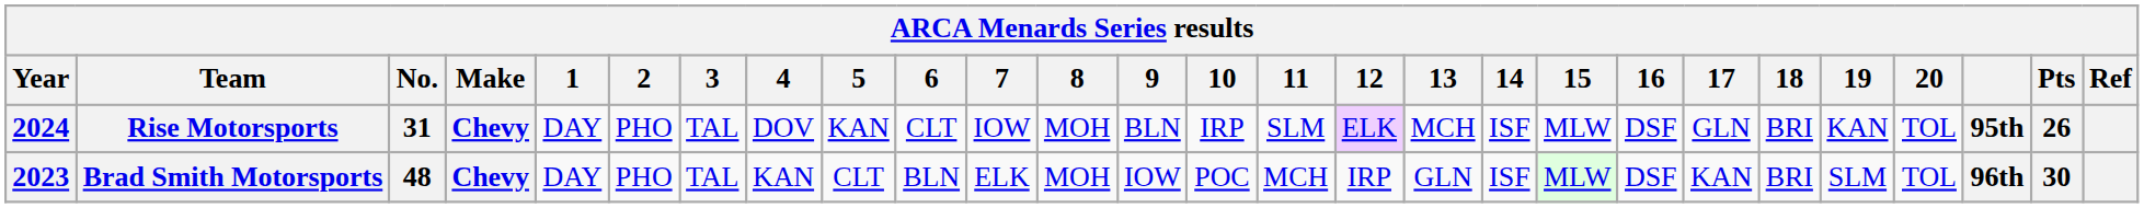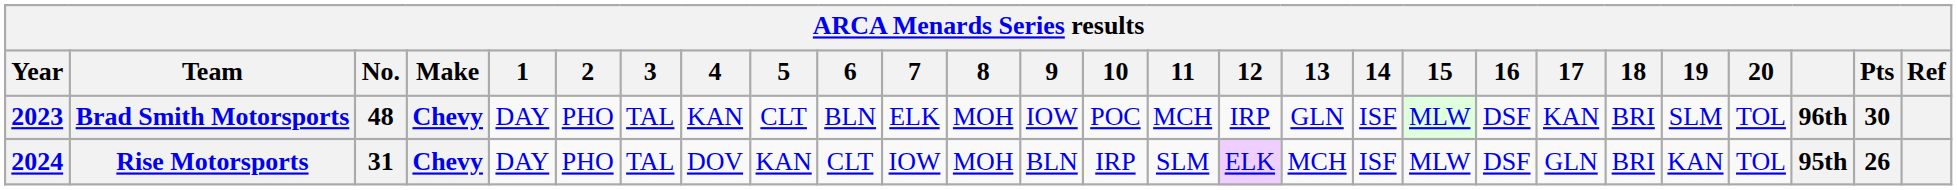 <table class="wikitable" style="text-align:center; font-size:75%">
 <tr>
 <th colspan=27><a href='#'>ARCA Menards Series</a> results</th>
 </tr>
 <tr>
 <th>Year</th>
 <th>Team</th>
 <th>No.</th>
 <th>Make</th>
 <th>1</th>
 <th>2</th>
 <th>3</th>
 <th>4</th>
 <th>5</th>
 <th>6</th>
 <th>7</th>
 <th>8</th>
 <th>9</th>
 <th>10</th>
 <th>11</th>
 <th>12</th>
 <th>13</th>
 <th>14</th>
 <th>15</th>
 <th>16</th>
 <th>17</th>
 <th>18</th>
 <th>19</th>
 <th>20</th>
 <th></th>
 <th>Pts</th>
 <th>Ref</th>
 </tr>
 <tr>
+<th><a href='#'>2023</a></th>
+<th><a href='#'>Brad Smith Motorsports</a></th>
+<th>48</th>
+<th><a href='#'>Chevy</a></th>
+<td><a href='#'>DAY</a></td>
+<td><a href='#'>PHO</a></td>
+<td><a href='#'>TAL</a></td>
+<td><a href='#'>KAN</a></td>
+<td><a href='#'>CLT</a></td>
+<td><a href='#'>BLN</a></td>
+<td><a href='#'>ELK</a></td>
+<td><a href='#'>MOH</a></td>
+<td><a href='#'>IOW</a></td>
+<td><a href='#'>POC</a></td>
+<td><a href='#'>MCH</a></td>
+<td><a href='#'>IRP</a></td>
+<td><a href='#'>GLN</a></td>
+<td><a href='#'>ISF</a></td>
+<td style="background:#DFFFDF;"><a href='#'>MLW</a><br></td>
+<td><a href='#'>DSF</a></td>
+<td><a href='#'>KAN</a></td>
+<td><a href='#'>BRI</a></td>
+<td><a href='#'>SLM</a></td>
+<td><a href='#'>TOL</a></td>
+<th>96th</th>
+<th>30</th>
+<th></th>
+</tr>
+<tr>
 <th><a href='#'>2024</a></th>
 <th><a href='#'>Rise Motorsports</a></th>
 <th>31</th>
 <th><a href='#'>Chevy</a></th>
 <td><a href='#'>DAY</a></td>
 <td><a href='#'>PHO</a></td>
 <td><a href='#'>TAL</a></td>
 <td><a href='#'>DOV</a></td>
 <td><a href='#'>KAN</a></td>
 <td><a href='#'>CLT</a></td>
 <td><a href='#'>IOW</a></td>
 <td><a href='#'>MOH</a></td>
 <td><a href='#'>BLN</a></td>
 <td><a href='#'>IRP</a></td>
 <td><a href='#'>SLM</a></td>
 <td style="background:#EFCFFF;"><a href='#'>ELK</a><br></td>
 <td><a href='#'>MCH</a></td>
 <td><a href='#'>ISF</a></td>
 <td><a href='#'>MLW</a></td>
 <td><a href='#'>DSF</a></td>
 <td><a href='#'>GLN</a></td>
 <td><a href='#'>BRI</a></td>
 <td><a href='#'>KAN</a></td>
 <td><a href='#'>TOL</a></td>
 <th>95th</th>
 <th>26</th>
 <th></th>
 </tr>
-<tr>
-<th><a href='#'>2023</a></th>
-<th><a href='#'>Brad Smith Motorsports</a></th>
-<th>48</th>
-<th><a href='#'>Chevy</a></th>
-<td><a href='#'>DAY</a></td>
-<td><a href='#'>PHO</a></td>
-<td><a href='#'>TAL</a></td>
-<td><a href='#'>KAN</a></td>
-<td><a href='#'>CLT</a></td>
-<td><a href='#'>BLN</a></td>
-<td><a href='#'>ELK</a></td>
-<td><a href='#'>MOH</a></td>
-<td><a href='#'>IOW</a></td>
-<td><a href='#'>POC</a></td>
-<td><a href='#'>MCH</a></td>
-<td><a href='#'>IRP</a></td>
-<td><a href='#'>GLN</a></td>
-<td><a href='#'>ISF</a></td>
-<td style="background:#DFFFDF;"><a href='#'>MLW</a><br></td>
-<td><a href='#'>DSF</a></td>
-<td><a href='#'>KAN</a></td>
-<td><a href='#'>BRI</a></td>
-<td><a href='#'>SLM</a></td>
-<td><a href='#'>TOL</a></td>
-<th>96th</th>
-<th>30</th>
-<th></th>
-</tr>
 </table>
